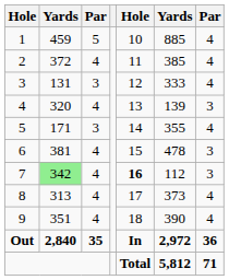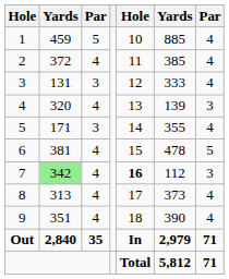 <table class=wikitable>
 <tr>
 <th>Hole</th>
 <th>Yards</th>
 <th>Par</th>
 <th></th>
 <th>Hole</th>
 <th>Yards</th>
 <th>Par</th>
 </tr>
 <tr>
 <td align=center>1</td>
 <td align="center">459</td>
 <td align="center">5</td>
 <td rowspan="10"></td>
 <td align=center>10</td>
 <td align="center">885</td>
 <td align="center">4</td>
 </tr>
 <tr>
 <td align=center>2</td>
 <td align="center">372</td>
 <td align="center">4</td>
 <td align="center">11</td>
 <td align="center">385</td>
 <td align="center">4</td>
 </tr>
 <tr>
 <td align=center>3</td>
 <td align="center">131</td>
 <td align="center">3</td>
 <td align="center">12</td>
 <td align="center">333</td>
 <td align="center">4</td>
 </tr>
 <tr>
 <td align=center>4</td>
 <td align="center">320</td>
 <td align="center">4</td>
 <td align="center">13</td>
 <td align="center">139</td>
 <td align="center">3</td>
 </tr>
 <tr>
 <td align=center>5</td>
 <td align="center">171</td>
 <td align="center">3</td>
 <td align="center">14</td>
 <td align="center">355</td>
 <td align="center">4</td>
 </tr>
 <tr>
 <td align=center>6</td>
 <td align="center">381</td>
 <td align="center">4</td>
 <td align=center>15</td>
 <td align="center">478</td>
-<td align="center">3</td>
+<td align="center">5</td>
 </tr>
 <tr>
 <td align=center>7</td>
 <td align="center" style="background: lightgreen;">342</td>
 <td align="center">4</td>
 <td align="center"><strong>16</strong></td>
 <td align="center">112</td>
 <td align="center">3</td>
 </tr>
 <tr>
 <td align=center>8</td>
 <td align="center">313</td>
 <td align="center">4</td>
 <td align="center">17</td>
 <td align="center">373</td>
 <td align="center">4</td>
 </tr>
 <tr>
 <td align=center>9</td>
 <td align="center">351</td>
 <td align="center">4</td>
 <td align=center>18</td>
 <td align="center">390</td>
 <td align="center">4</td>
 </tr>
 <tr>
 <td align="center"><strong>Out</strong></td>
 <td align=center><strong>2,840</strong></td>
 <td align="center"><strong>35</strong></td>
 <td align="center"><strong>In</strong></td>
-<td align=center><strong>2,972</strong></td>
-<td align=center><strong>36</strong></td>
+<td align=center><strong>2,979</strong></td>
+<td align=center><strong>71</strong></td>
 </tr>
 <tr>
 <td colspan="3"></td>
 <td></td>
 <td align="center"><strong>Total</strong></td>
 <td align=center><strong>5,812</strong></td>
 <td align=center><strong>71</strong></td>
 </tr>
 </table>
